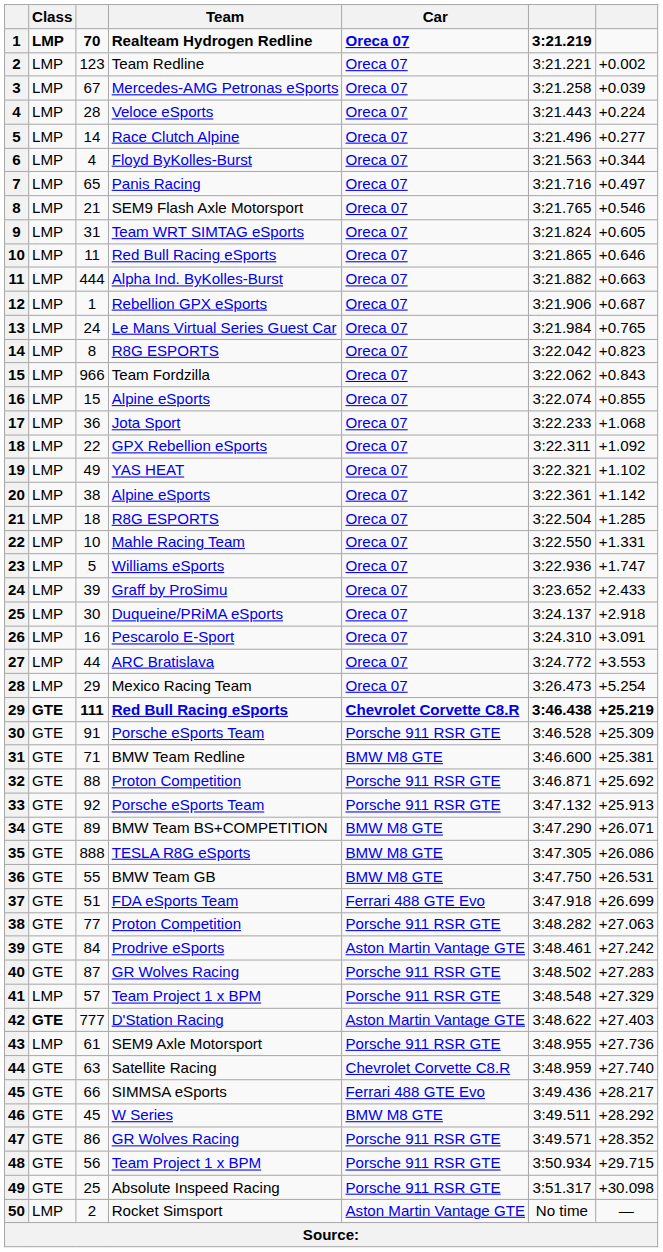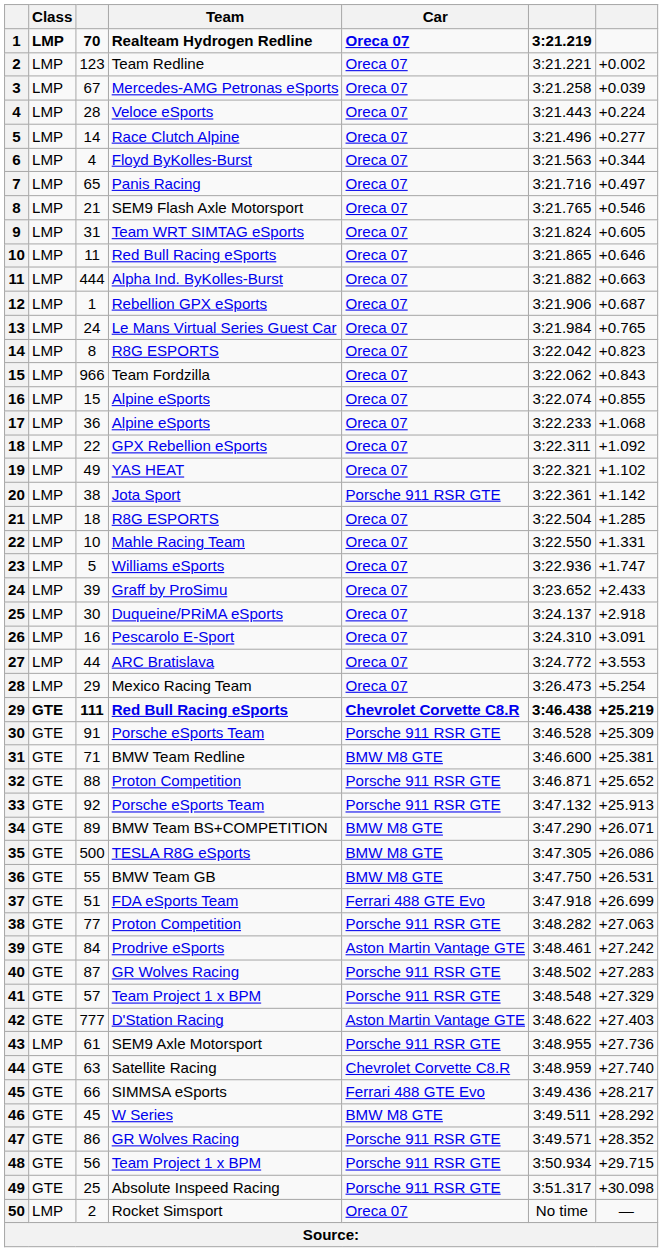 <table class="wikitable sortable" style="font-size: 90%;">
 <tr>
 <th scope="col"></th>
 <th scope="col">Class</th>
 <th scope="col"></th>
 <th scope="col">Team</th>
 <th scope="col">Car</th>
 <th scope="col"></th>
 <th scope="col"></th>
 </tr>
 <tr>
 <th scope="row"><strong>1</strong></th>
 <td><strong>LMP</strong></td>
 <td align=center><strong>70</strong></td>
 <td><strong>Realteam Hydrogen Redline</strong></td>
 <td><strong><a href='#'>Oreca 07</a></strong></td>
 <td align=center><strong>3:21.219</strong></td>
 <td></td>
 </tr>
 <tr>
 <th scope="row">2</th>
 <td>LMP</td>
 <td align=center>123</td>
 <td>Team Redline</td>
 <td><a href='#'>Oreca 07</a></td>
 <td align=center>3:21.221</td>
 <td>+0.002</td>
 </tr>
 <tr>
 <th scope="row">3</th>
 <td>LMP</td>
 <td align=center>67</td>
 <td><a href='#'>Mercedes-AMG Petronas eSports</a></td>
 <td><a href='#'>Oreca 07</a></td>
 <td align=center>3:21.258</td>
 <td>+0.039</td>
 </tr>
 <tr>
 <th scope="row">4</th>
 <td>LMP</td>
 <td align=center>28</td>
 <td><a href='#'>Veloce eSports</a></td>
 <td><a href='#'>Oreca 07</a></td>
 <td align=center>3:21.443</td>
 <td>+0.224</td>
 </tr>
 <tr>
 <th scope="row">5</th>
 <td>LMP</td>
 <td align=center>14</td>
 <td><a href='#'>Race Clutch Alpine</a></td>
 <td><a href='#'>Oreca 07</a></td>
 <td align=center>3:21.496</td>
 <td>+0.277</td>
 </tr>
 <tr>
 <th scope="row">6</th>
 <td>LMP</td>
 <td align=center>4</td>
 <td><a href='#'>Floyd ByKolles-Burst</a></td>
 <td><a href='#'>Oreca 07</a></td>
 <td align=center>3:21.563</td>
 <td>+0.344</td>
 </tr>
 <tr>
 <th scope="row">7</th>
 <td>LMP</td>
 <td align=center>65</td>
 <td><a href='#'>Panis Racing</a></td>
 <td><a href='#'>Oreca 07</a></td>
 <td align=center>3:21.716</td>
 <td>+0.497</td>
 </tr>
 <tr>
 <th scope="row">8</th>
 <td>LMP</td>
 <td align=center>21</td>
 <td>SEM9 Flash Axle Motorsport</td>
 <td><a href='#'>Oreca 07</a></td>
 <td align=center>3:21.765</td>
 <td>+0.546</td>
 </tr>
 <tr>
 <th scope="row">9</th>
 <td>LMP</td>
 <td align=center>31</td>
 <td><a href='#'>Team WRT SIMTAG eSports</a></td>
 <td><a href='#'>Oreca 07</a></td>
 <td align=center>3:21.824</td>
 <td>+0.605</td>
 </tr>
 <tr>
 <th scope="row">10</th>
 <td>LMP</td>
 <td align=center>11</td>
 <td><a href='#'>Red Bull Racing eSports</a></td>
 <td><a href='#'>Oreca 07</a></td>
 <td align=center>3:21.865</td>
 <td>+0.646</td>
 </tr>
 <tr>
 <th scope="row">11</th>
 <td>LMP</td>
 <td align=center>444</td>
 <td><a href='#'>Alpha Ind. ByKolles-Burst</a></td>
 <td><a href='#'>Oreca 07</a></td>
 <td align=center>3:21.882</td>
 <td>+0.663</td>
 </tr>
 <tr>
 <th scope="row">12</th>
 <td>LMP</td>
 <td align=center>1</td>
 <td><a href='#'>Rebellion GPX eSports</a></td>
 <td><a href='#'>Oreca 07</a></td>
 <td align=center>3:21.906</td>
 <td>+0.687</td>
 </tr>
 <tr>
 <th scope="row">13</th>
 <td>LMP</td>
 <td align=center>24</td>
 <td><a href='#'>Le Mans Virtual Series Guest Car</a></td>
 <td><a href='#'>Oreca 07</a></td>
 <td align=center>3:21.984</td>
 <td>+0.765</td>
 </tr>
 <tr>
 <th scope="row">14</th>
 <td>LMP</td>
 <td align=center>8</td>
 <td><a href='#'>R8G ESPORTS</a></td>
 <td><a href='#'>Oreca 07</a></td>
 <td align=center>3:22.042</td>
 <td>+0.823</td>
 </tr>
 <tr>
 <th scope="row">15</th>
 <td>LMP</td>
 <td align=center>966</td>
 <td>Team Fordzilla</td>
 <td><a href='#'>Oreca 07</a></td>
 <td align=center>3:22.062</td>
 <td>+0.843</td>
 </tr>
 <tr>
 <th scope="row">16</th>
 <td>LMP</td>
 <td align=center>15</td>
 <td><a href='#'>Alpine eSports</a></td>
 <td><a href='#'>Oreca 07</a></td>
 <td align=center>3:22.074</td>
 <td>+0.855</td>
 </tr>
 <tr>
 <th scope="row">17</th>
 <td>LMP</td>
 <td align=center>36</td>
-<td><a href='#'>Jota Sport</a></td>
+<td><a href='#'>Alpine eSports</a></td>
 <td><a href='#'>Oreca 07</a></td>
 <td align=center>3:22.233</td>
 <td>+1.068</td>
 </tr>
 <tr>
 <th scope="row">18</th>
 <td>LMP</td>
 <td align=center>22</td>
 <td><a href='#'>GPX Rebellion eSports</a></td>
 <td><a href='#'>Oreca 07</a></td>
 <td align=center>3:22.311</td>
 <td>+1.092</td>
 </tr>
 <tr>
 <th scope="row">19</th>
 <td>LMP</td>
 <td align=center>49</td>
 <td><a href='#'>YAS HEAT</a></td>
 <td><a href='#'>Oreca 07</a></td>
 <td align=center>3:22.321</td>
 <td>+1.102</td>
 </tr>
 <tr>
 <th scope="row">20</th>
 <td>LMP</td>
 <td align=center>38</td>
-<td><a href='#'>Alpine eSports</a></td>
-<td><a href='#'>Oreca 07</a></td>
+<td><a href='#'>Jota Sport</a></td>
+<td><a href='#'>Porsche 911 RSR GTE</a></td>
 <td align=center>3:22.361</td>
 <td>+1.142</td>
 </tr>
 <tr>
 <th scope="row">21</th>
 <td>LMP</td>
 <td align=center>18</td>
 <td><a href='#'>R8G ESPORTS</a></td>
 <td><a href='#'>Oreca 07</a></td>
 <td align=center>3:22.504</td>
 <td>+1.285</td>
 </tr>
 <tr>
 <th scope="row">22</th>
 <td>LMP</td>
 <td align=center>10</td>
 <td><a href='#'>Mahle Racing Team</a></td>
 <td><a href='#'>Oreca 07</a></td>
 <td align=center>3:22.550</td>
 <td>+1.331</td>
 </tr>
 <tr>
 <th scope="row">23</th>
 <td>LMP</td>
 <td align=center>5</td>
 <td><a href='#'>Williams eSports</a></td>
 <td><a href='#'>Oreca 07</a></td>
 <td align=center>3:22.936</td>
 <td>+1.747</td>
 </tr>
 <tr>
 <th scope="row">24</th>
 <td>LMP</td>
 <td align=center>39</td>
 <td><a href='#'>Graff by ProSimu</a></td>
 <td><a href='#'>Oreca 07</a></td>
 <td align=center>3:23.652</td>
 <td>+2.433</td>
 </tr>
 <tr>
 <th scope="row">25</th>
 <td>LMP</td>
 <td align=center>30</td>
 <td><a href='#'>Duqueine/PRiMA eSports</a></td>
 <td><a href='#'>Oreca 07</a></td>
 <td align=center>3:24.137</td>
 <td>+2.918</td>
 </tr>
 <tr>
 <th scope="row">26</th>
 <td>LMP</td>
 <td align=center>16</td>
 <td><a href='#'>Pescarolo E-Sport</a></td>
 <td><a href='#'>Oreca 07</a></td>
 <td align=center>3:24.310</td>
 <td>+3.091</td>
 </tr>
 <tr>
 <th scope="row">27</th>
 <td>LMP</td>
 <td align=center>44</td>
 <td><a href='#'>ARC Bratislava</a></td>
 <td><a href='#'>Oreca 07</a></td>
 <td align=center>3:24.772</td>
 <td>+3.553</td>
 </tr>
 <tr>
 <th scope="row">28</th>
 <td>LMP</td>
 <td align=center>29</td>
 <td>Mexico Racing Team</td>
 <td><a href='#'>Oreca 07</a></td>
 <td align=center>3:26.473</td>
 <td>+5.254</td>
 </tr>
 <tr>
 <th scope="row">29</th>
 <td><strong>GTE</strong></td>
 <td align=center><strong>111</strong></td>
 <td><strong><a href='#'>Red Bull Racing eSports</a></strong></td>
 <td><strong><a href='#'>Chevrolet Corvette C8.R</a></strong></td>
 <td align=center><strong>3:46.438</strong></td>
 <td><strong>+25.219</strong></td>
 </tr>
 <tr>
 <th scope="row">30</th>
 <td>GTE</td>
 <td align=center>91</td>
 <td><a href='#'>Porsche eSports Team</a></td>
 <td><a href='#'>Porsche 911 RSR GTE</a></td>
 <td align=center>3:46.528</td>
 <td>+25.309</td>
 </tr>
 <tr>
 <th scope="row">31</th>
 <td>GTE</td>
 <td align=center>71</td>
 <td>BMW Team Redline</td>
 <td><a href='#'>BMW M8 GTE</a></td>
 <td align=center>3:46.600</td>
 <td>+25.381</td>
 </tr>
 <tr>
 <th scope="row">32</th>
 <td>GTE</td>
 <td align=center>88</td>
 <td><a href='#'>Proton Competition</a></td>
 <td><a href='#'>Porsche 911 RSR GTE</a></td>
 <td align=center>3:46.871</td>
-<td>+25.692</td>
+<td>+25.652</td>
 </tr>
 <tr>
 <th scope="row">33</th>
 <td>GTE</td>
 <td align=center>92</td>
 <td><a href='#'>Porsche eSports Team</a></td>
 <td><a href='#'>Porsche 911 RSR GTE</a></td>
 <td align=center>3:47.132</td>
 <td>+25.913</td>
 </tr>
 <tr>
 <th scope="row">34</th>
 <td>GTE</td>
 <td align=center>89</td>
 <td>BMW Team BS+COMPETITION</td>
 <td><a href='#'>BMW M8 GTE</a></td>
 <td align=center>3:47.290</td>
 <td>+26.071</td>
 </tr>
 <tr>
 <th scope="row">35</th>
 <td>GTE</td>
-<td align=center>888</td>
+<td align=center>500</td>
 <td><a href='#'>TESLA R8G eSports</a></td>
 <td><a href='#'>BMW M8 GTE</a></td>
 <td align=center>3:47.305</td>
 <td>+26.086</td>
 </tr>
 <tr>
 <th scope="row">36</th>
 <td>GTE</td>
 <td align=center>55</td>
 <td>BMW Team GB</td>
 <td><a href='#'>BMW M8 GTE</a></td>
 <td align=center>3:47.750</td>
 <td>+26.531</td>
 </tr>
 <tr>
 <th scope="row">37</th>
 <td>GTE</td>
 <td align=center>51</td>
 <td><a href='#'>FDA eSports Team</a></td>
 <td><a href='#'>Ferrari 488 GTE Evo</a></td>
 <td align=center>3:47.918</td>
 <td>+26.699</td>
 </tr>
 <tr>
 <th scope="row">38</th>
 <td>GTE</td>
 <td align=center>77</td>
 <td><a href='#'>Proton Competition</a></td>
 <td><a href='#'>Porsche 911 RSR GTE</a></td>
 <td align=center>3:48.282</td>
 <td>+27.063</td>
 </tr>
 <tr>
 <th scope="row">39</th>
 <td>GTE</td>
 <td align=center>84</td>
 <td><a href='#'>Prodrive eSports</a></td>
 <td><a href='#'>Aston Martin Vantage GTE</a></td>
 <td align=center>3:48.461</td>
 <td>+27.242</td>
 </tr>
 <tr>
 <th scope="row">40</th>
 <td>GTE</td>
 <td align=center>87</td>
 <td><a href='#'>GR Wolves Racing</a></td>
 <td><a href='#'>Porsche 911 RSR GTE</a></td>
 <td align=center>3:48.502</td>
 <td>+27.283</td>
 </tr>
 <tr>
 <th scope="row">41</th>
-<td>LMP</td>
+<td>GTE</td>
 <td align=center>57</td>
 <td><a href='#'>Team Project 1 x BPM</a></td>
 <td><a href='#'>Porsche 911 RSR GTE</a></td>
 <td align=center>3:48.548</td>
 <td>+27.329</td>
 </tr>
 <tr>
 <th scope="row">42</th>
-<td><strong>GTE</strong></td>
+<td>GTE</td>
 <td align=center>777</td>
 <td><a href='#'>D'Station Racing</a></td>
 <td><a href='#'>Aston Martin Vantage GTE</a></td>
 <td align=center>3:48.622</td>
 <td>+27.403</td>
 </tr>
 <tr>
 <th scope="row">43</th>
 <td>LMP</td>
 <td align=center>61</td>
 <td>SEM9 Axle Motorsport</td>
 <td><a href='#'>Porsche 911 RSR GTE</a></td>
 <td align=center>3:48.955</td>
 <td>+27.736</td>
 </tr>
 <tr>
 <th scope="row">44</th>
 <td>GTE</td>
 <td align=center>63</td>
 <td>Satellite Racing</td>
 <td><a href='#'>Chevrolet Corvette C8.R</a></td>
 <td align=center>3:48.959</td>
 <td>+27.740</td>
 </tr>
 <tr>
 <th scope="row">45</th>
 <td>GTE</td>
 <td align=center>66</td>
 <td>SIMMSA eSports</td>
 <td><a href='#'>Ferrari 488 GTE Evo</a></td>
 <td align=center>3:49.436</td>
 <td>+28.217</td>
 </tr>
 <tr>
 <th scope="row">46</th>
 <td>GTE</td>
 <td align=center>45</td>
 <td><a href='#'>W Series</a></td>
 <td><a href='#'>BMW M8 GTE</a></td>
 <td align=center>3:49.511</td>
 <td>+28.292</td>
 </tr>
 <tr>
 <th scope="row">47</th>
 <td>GTE</td>
 <td align=center>86</td>
 <td><a href='#'>GR Wolves Racing</a></td>
 <td><a href='#'>Porsche 911 RSR GTE</a></td>
 <td align=center>3:49.571</td>
 <td>+28.352</td>
 </tr>
 <tr>
 <th scope="row">48</th>
 <td>GTE</td>
 <td align=center>56</td>
 <td><a href='#'>Team Project 1 x BPM</a></td>
 <td><a href='#'>Porsche 911 RSR GTE</a></td>
 <td align=center>3:50.934</td>
 <td>+29.715</td>
 </tr>
 <tr>
 <th scope="row">49</th>
 <td>GTE</td>
 <td align=center>25</td>
 <td>Absolute Inspeed Racing</td>
 <td><a href='#'>Porsche 911 RSR GTE</a></td>
 <td align=center>3:51.317</td>
 <td>+30.098</td>
 </tr>
 <tr>
 <th scope="row">50</th>
 <td>LMP</td>
 <td align=center>2</td>
 <td>Rocket Simsport</td>
-<td><a href='#'>Aston Martin Vantage GTE</a></td>
+<td><a href='#'>Oreca 07</a></td>
 <td align=center>No time</td>
 <td align=center>—</td>
 </tr>
 <tr>
 <th colspan=7>Source:</th>
 </tr>
 </table>
